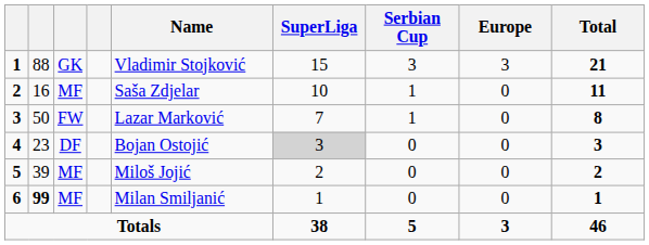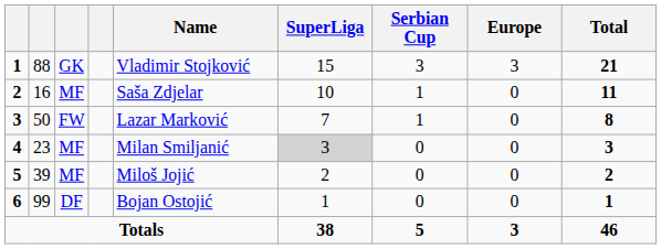 <table class="wikitable" style="text-align:center">
 <tr>
 <th width=15></th>
 <th width=15></th>
 <th width=15></th>
 <th width=15></th>
 <th width=145>Name</th>
 <th width=80><strong><a href='#'>SuperLiga</a></strong></th>
 <th width=80><strong><a href='#'>Serbian Cup</a></strong></th>
 <th width=80><strong>Europe</strong></th>
 <th width=80>Total</th>
 </tr>
 <tr>
 <td><strong>1</strong></td>
 <td>88</td>
 <td><a href='#'>GK</a></td>
 <td></td>
 <td align=left><a href='#'>Vladimir Stojković</a></td>
 <td>15</td>
 <td>3</td>
 <td>3</td>
 <td><strong>21</strong></td>
 </tr>
 <tr>
 <td><strong>2</strong></td>
 <td>16</td>
 <td><a href='#'>MF</a></td>
 <td></td>
 <td align=left><a href='#'>Saša Zdjelar</a></td>
 <td>10</td>
 <td>1</td>
 <td>0</td>
 <td><strong>11</strong></td>
 </tr>
 <tr>
 <td><strong>3</strong></td>
 <td>50</td>
 <td><a href='#'>FW</a></td>
 <td></td>
 <td align=left><a href='#'>Lazar Marković</a></td>
 <td>7</td>
 <td>1</td>
 <td>0</td>
 <td><strong>8</strong></td>
 </tr>
 <tr>
 <td><strong>4</strong></td>
 <td>23</td>
-<td><a href='#'>DF</a></td>
+<td><a href='#'>MF</a></td>
 <td></td>
-<td align=left><a href='#'>Bojan Ostojić</a></td>
+<td align=left><a href='#'>Milan Smiljanić</a></td>
 <td style="background: lightgrey;">3</td>
 <td>0</td>
 <td>0</td>
 <td><strong>3</strong></td>
 </tr>
 <tr>
 <td><strong>5</strong></td>
 <td>39</td>
 <td><a href='#'>MF</a></td>
 <td></td>
 <td align=left><a href='#'>Miloš Jojić</a></td>
 <td>2</td>
 <td>0</td>
 <td>0</td>
 <td><strong>2</strong></td>
 </tr>
 <tr>
 <td><strong>6</strong></td>
-<td><strong>99</strong></td>
-<td><a href='#'>MF</a></td>
+<td>99</td>
+<td><a href='#'>DF</a></td>
 <td></td>
-<td align=left><a href='#'>Milan Smiljanić</a></td>
+<td align=left><a href='#'>Bojan Ostojić</a></td>
 <td>1</td>
 <td>0</td>
 <td>0</td>
 <td><strong>1</strong></td>
 </tr>
 <tr>
 <td colspan=5><strong>Totals</strong></td>
 <td><strong>38</strong></td>
 <td><strong>5</strong></td>
 <td><strong>3</strong></td>
 <td><strong>46</strong></td>
 </tr>
 </table>
